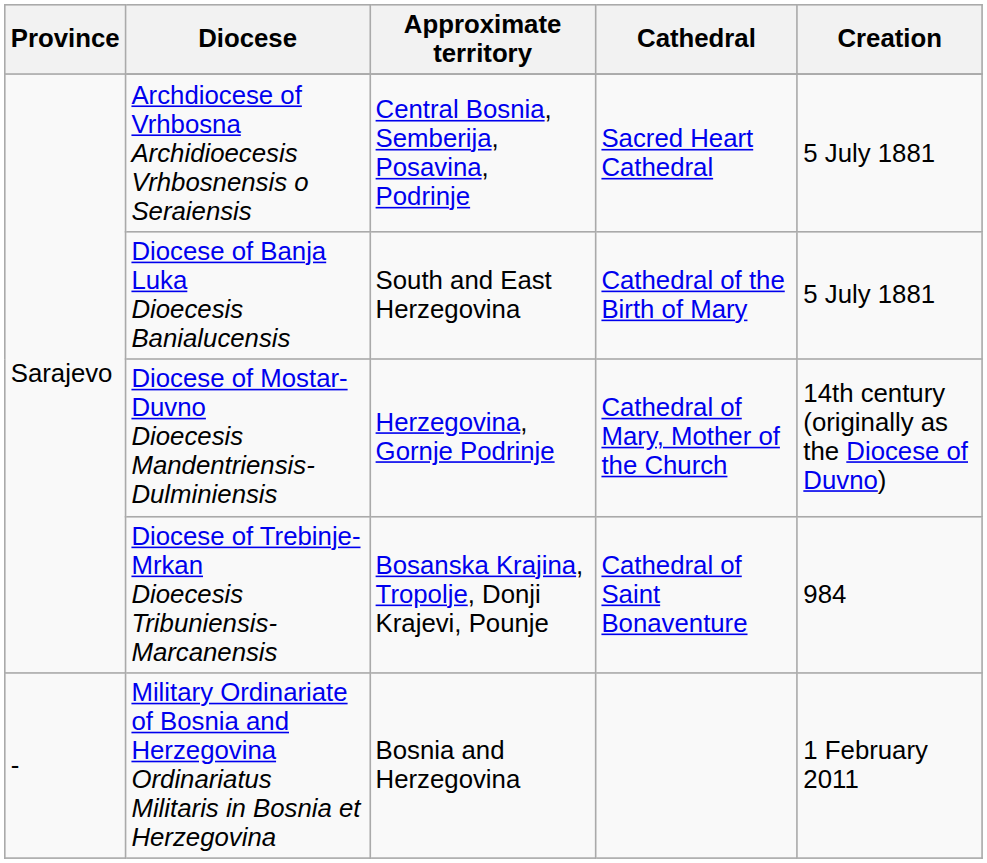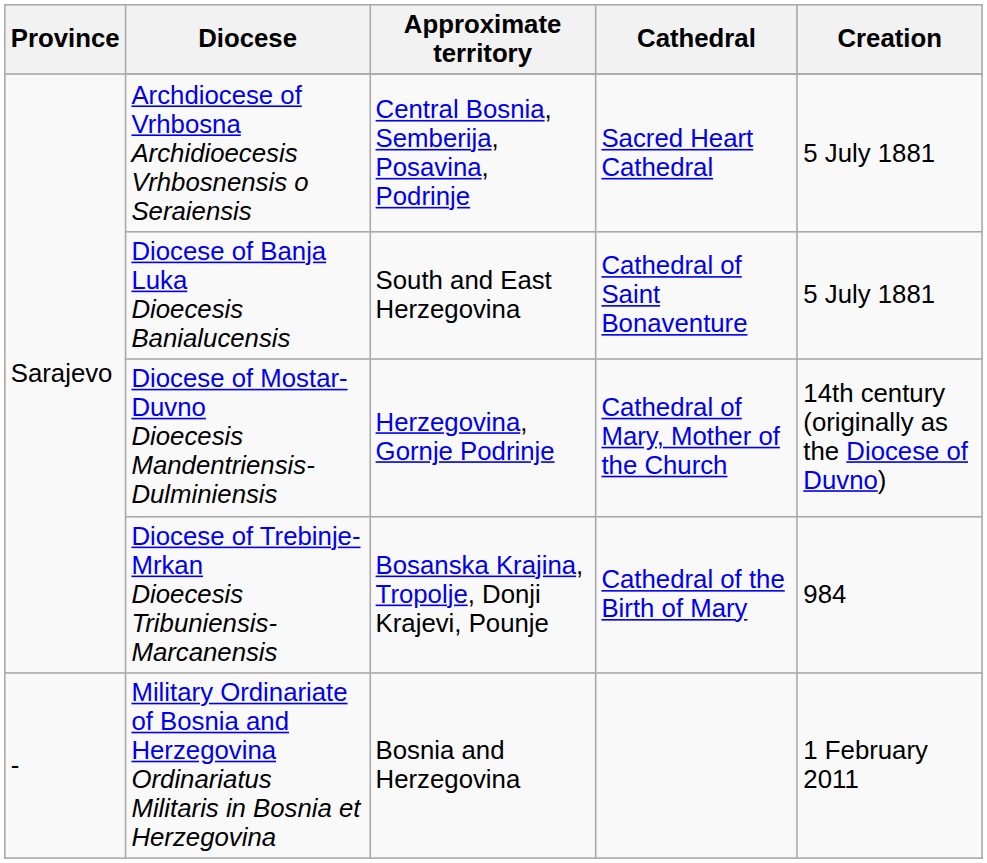 <table class="wikitable">
 <tr>
 <th>Province</th>
 <th>Diocese</th>
 <th>Approximate territory</th>
 <th>Cathedral</th>
 <th>Creation</th>
 </tr>
 <tr>
 <td rowspan="5">Sarajevo</td>
 </tr>
 <tr>
 <td><a href='#'>Archdiocese of Vrhbosna</a><br><em>Archidioecesis Vrhbosnensis o Seraiensis</em></td>
 <td><a href='#'>Central Bosnia</a>, <a href='#'>Semberija</a>, <a href='#'>Posavina</a>, <a href='#'>Podrinje</a></td>
 <td><a href='#'>Sacred Heart Cathedral</a></td>
 <td>5 July 1881</td>
 </tr>
 <tr>
 <td><a href='#'>Diocese of Banja Luka</a><br><em>Dioecesis Banialucensis</em></td>
 <td>South and East Herzegovina</td>
-<td><a href='#'>Cathedral of the Birth of Mary</a></td>
+<td><a href='#'>Cathedral of Saint Bonaventure</a></td>
 <td>5 July 1881</td>
 </tr>
 <tr>
 <td><a href='#'>Diocese of Mostar-Duvno</a><br><em>Dioecesis Mandentriensis-Dulminiensis</em></td>
 <td><a href='#'>Herzegovina</a>, <a href='#'>Gornje Podrinje</a></td>
 <td><a href='#'>Cathedral of Mary, Mother of the Church</a></td>
 <td>14th century (originally as the <a href='#'>Diocese of Duvno</a>)</td>
 </tr>
 <tr>
 <td><a href='#'>Diocese of Trebinje-Mrkan</a><br><em>Dioecesis Tribuniensis-Marcanensis</em></td>
 <td><a href='#'>Bosanska Krajina</a>, <a href='#'>Tropolje</a>, Donji Krajevi, Pounje</td>
-<td><a href='#'>Cathedral of Saint Bonaventure</a></td>
+<td><a href='#'>Cathedral of the Birth of Mary</a></td>
 <td>984</td>
 </tr>
 <tr>
 <td rowspan="1">-</td>
 <td><a href='#'>Military Ordinariate of Bosnia and Herzegovina</a><br><em>Ordinariatus Militaris in Bosnia et Herzegovina</em></td>
 <td>Bosnia and Herzegovina</td>
 <td></td>
 <td>1 February 2011</td>
 </tr>
 </table>
